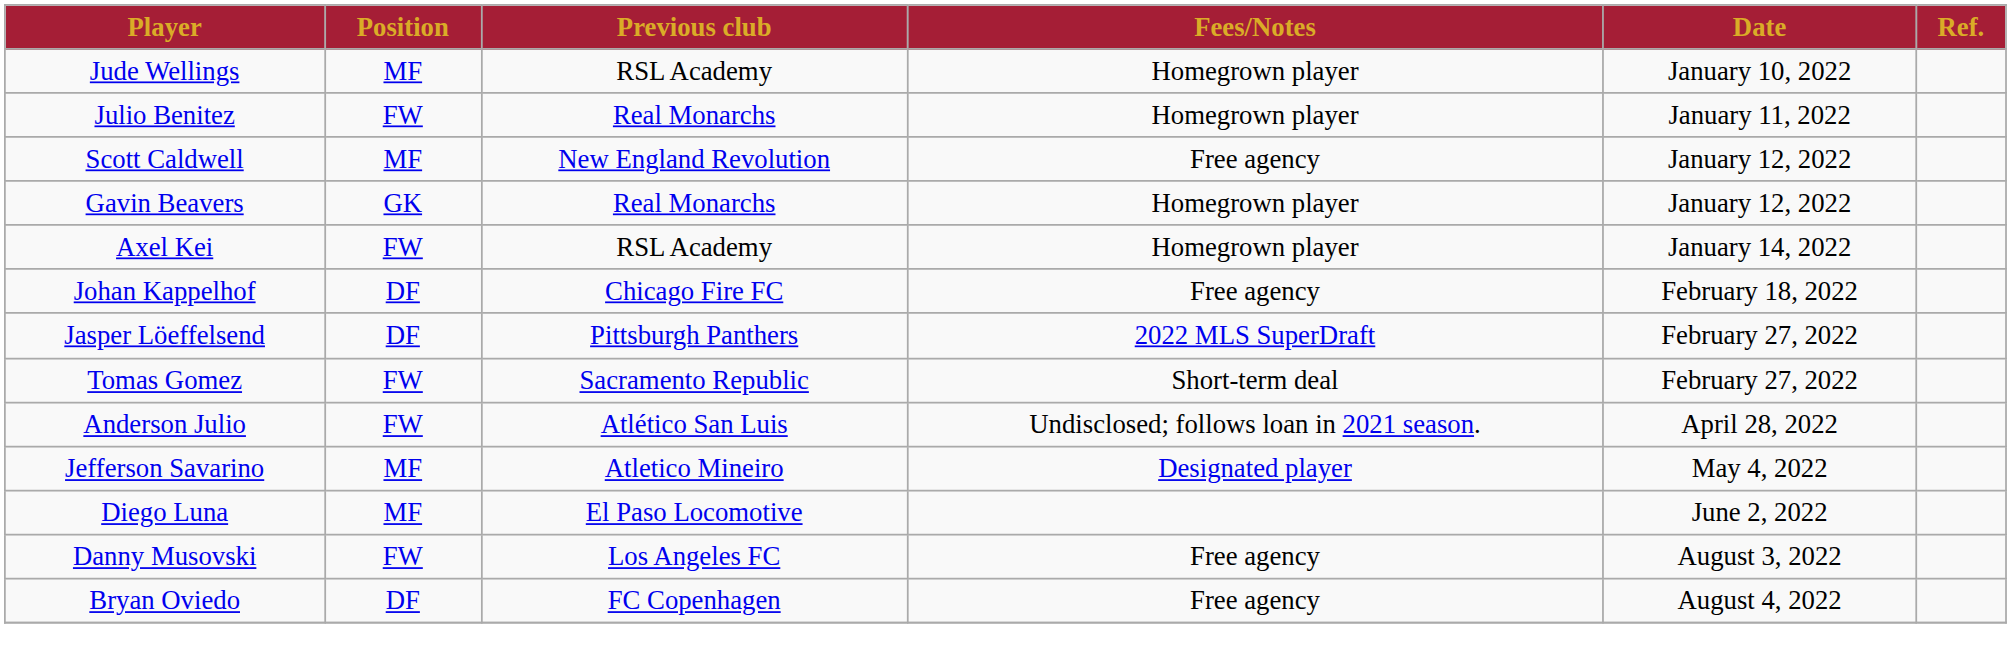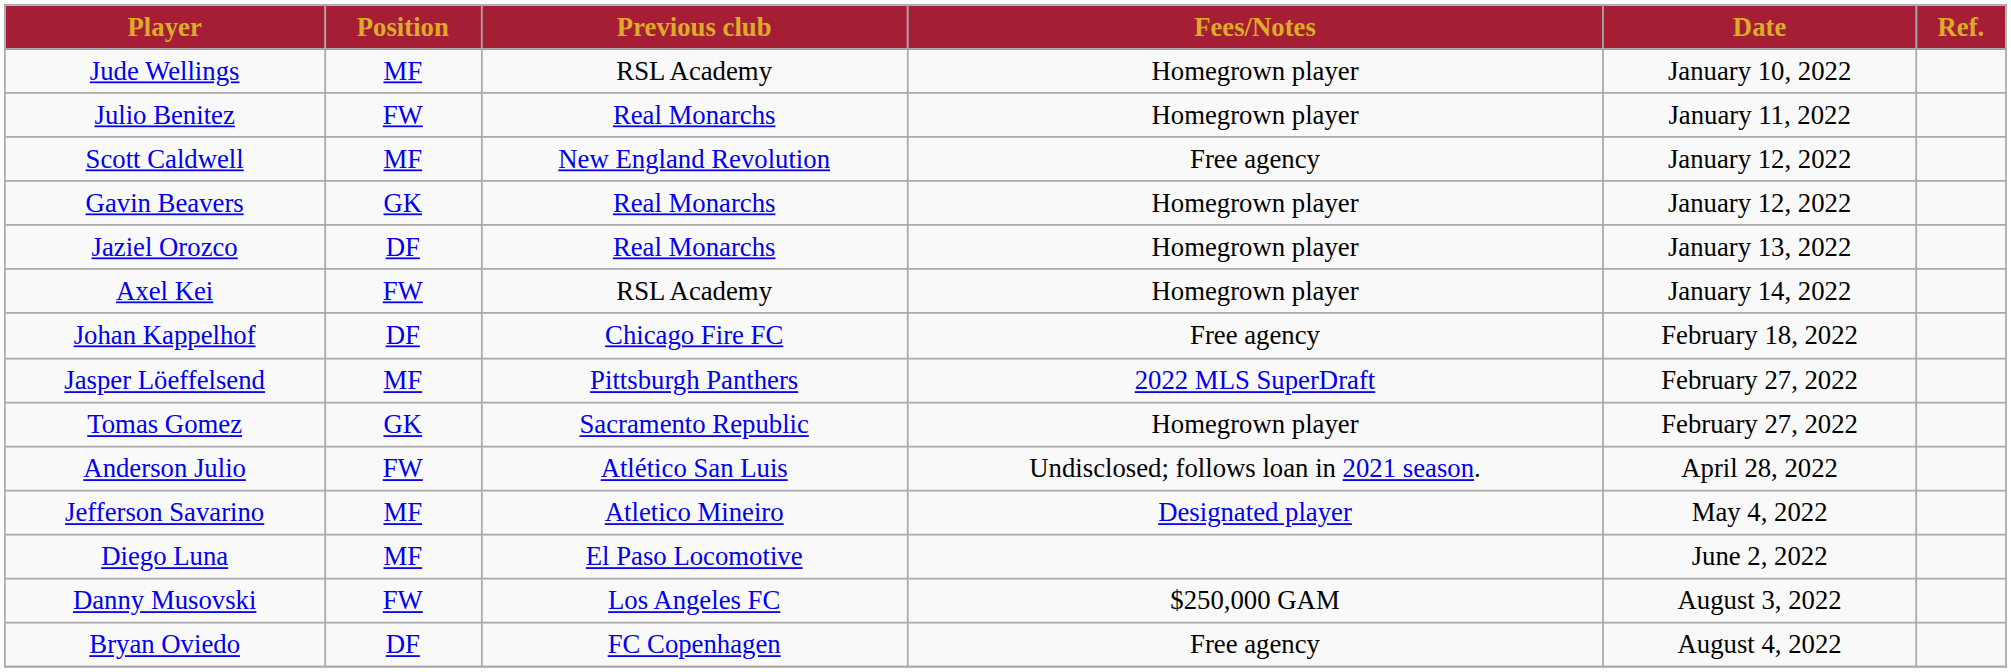 <table class="wikitable sortable" style="width:90%; text-align:center; font-size:95%;">
 <tr>
 <th style="background:#A51E36; color:#DAAC27; text-align:center;"><strong>Player </strong></th>
 <th style="background:#A51E36; color:#DAAC27; text-align:center;"><strong>Position </strong></th>
 <th style="background:#A51E36; color:#DAAC27; text-align:center;"><strong>Previous club</strong></th>
 <th style="background:#A51E36; color:#DAAC27; text-align:center;"><strong>Fees/Notes </strong></th>
 <th style="background:#A51E36; color:#DAAC27; text-align:center;"><strong>Date</strong></th>
 <th style="background:#A51E36; color:#DAAC27; text-align:center;"><strong>Ref.</strong></th>
 </tr>
 <tr>
 <td> <a href='#'>Jude Wellings</a></td>
 <td style="text-align:center;"><a href='#'>MF</a></td>
 <td> RSL Academy</td>
 <td>Homegrown player</td>
 <td>January 10, 2022</td>
 <td></td>
 </tr>
 <tr>
 <td> <a href='#'>Julio Benitez</a></td>
 <td style="text-align:center;"><a href='#'>FW</a></td>
 <td> <a href='#'>Real Monarchs</a></td>
 <td>Homegrown player</td>
 <td>January 11, 2022</td>
 <td></td>
 </tr>
 <tr>
 <td> <a href='#'>Scott Caldwell</a></td>
 <td style="text-align:center;"><a href='#'>MF</a></td>
 <td> <a href='#'>New England Revolution</a></td>
 <td>Free agency</td>
 <td>January 12, 2022</td>
 <td></td>
 </tr>
 <tr>
 <td> <a href='#'>Gavin Beavers</a></td>
 <td style="text-align:center;"><a href='#'>GK</a></td>
 <td> <a href='#'>Real Monarchs</a></td>
 <td>Homegrown player</td>
 <td>January 12, 2022</td>
 <td></td>
 </tr>
 <tr>
+<td> <a href='#'>Jaziel Orozco</a></td>
+<td style="text-align:center;"><a href='#'>DF</a></td>
+<td> <a href='#'>Real Monarchs</a></td>
+<td>Homegrown player</td>
+<td>January 13, 2022</td>
+<td></td>
+</tr>
+<tr>
 <td> <a href='#'>Axel Kei</a></td>
 <td style="text-align:center;"><a href='#'>FW</a></td>
 <td> RSL Academy</td>
 <td>Homegrown player</td>
 <td>January 14, 2022</td>
 <td></td>
 </tr>
 <tr>
 <td> <a href='#'>Johan Kappelhof</a></td>
 <td style="text-align:center;"><a href='#'>DF</a></td>
 <td> <a href='#'>Chicago Fire FC</a></td>
 <td>Free agency</td>
 <td>February 18, 2022</td>
 <td></td>
 </tr>
 <tr>
 <td> <a href='#'>Jasper Löeffelsend</a></td>
-<td style="text-align:center;"><a href='#'>DF</a></td>
+<td style="text-align:center;"><a href='#'>MF</a></td>
 <td> <a href='#'>Pittsburgh Panthers</a></td>
 <td><a href='#'>2022 MLS SuperDraft</a></td>
 <td>February 27, 2022</td>
 <td></td>
 </tr>
 <tr>
 <td> <a href='#'>Tomas Gomez</a></td>
-<td style="text-align:center;"><a href='#'>FW</a></td>
+<td style="text-align:center;"><a href='#'>GK</a></td>
 <td> <a href='#'>Sacramento Republic</a></td>
-<td>Short-term deal</td>
+<td>Homegrown player</td>
 <td>February 27, 2022</td>
 <td></td>
 </tr>
 <tr>
 <td> <a href='#'>Anderson Julio</a></td>
 <td style="text-align:center;"><a href='#'>FW</a></td>
 <td> <a href='#'>Atlético San Luis</a></td>
 <td>Undisclosed; follows loan in <a href='#'>2021 season</a>.</td>
 <td>April 28, 2022</td>
 <td></td>
 </tr>
 <tr>
 <td> <a href='#'>Jefferson Savarino</a></td>
 <td style="text-align:center;"><a href='#'>MF</a></td>
 <td> <a href='#'>Atletico Mineiro</a></td>
 <td><a href='#'>Designated player</a></td>
 <td>May 4, 2022</td>
 <td></td>
 </tr>
 <tr>
 <td> <a href='#'>Diego Luna</a></td>
 <td style="text-align:center;"><a href='#'>MF</a></td>
 <td> <a href='#'>El Paso Locomotive</a></td>
 <td></td>
 <td>June 2, 2022</td>
 <td></td>
 </tr>
 <tr>
 <td> <a href='#'>Danny Musovski</a></td>
 <td style="text-align:center;"><a href='#'>FW</a></td>
 <td> <a href='#'>Los Angeles FC</a></td>
-<td>Free agency</td>
+<td>$250,000 GAM</td>
 <td>August 3, 2022</td>
 <td></td>
 </tr>
 <tr>
 <td> <a href='#'>Bryan Oviedo</a></td>
 <td style="text-align:center;"><a href='#'>DF</a></td>
 <td> <a href='#'>FC Copenhagen</a></td>
 <td>Free agency</td>
 <td>August 4, 2022</td>
 <td></td>
 </tr>
 <tr>
 </tr>
 </table>
